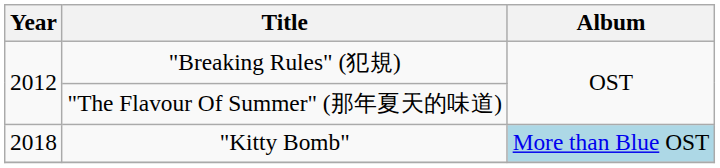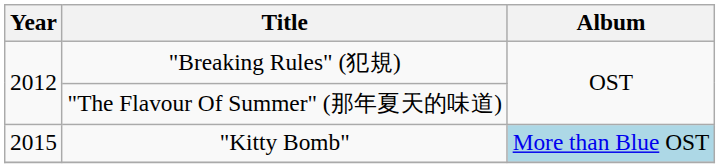 <table class="wikitable" style="text-align:center">
 <tr>
 <th scope="col">Year</th>
 <th scope="col">Title</th>
 <th scope="col">Album</th>
 </tr>
 <tr>
 <td rowspan="2">2012</td>
 <td>"Breaking Rules" (犯規)</td>
 <td rowspan="2"> OST</td>
 </tr>
 <tr>
 <td>"The Flavour Of Summer" (那年夏天的味道)</td>
 </tr>
 <tr>
-<td>2018</td>
+<td>2015</td>
 <td>"Kitty Bomb"</td>
 <td style="background: lightblue;"><a href='#'>More than Blue</a> OST</td>
 </tr>
 <tr>
 </tr>
 </table>
